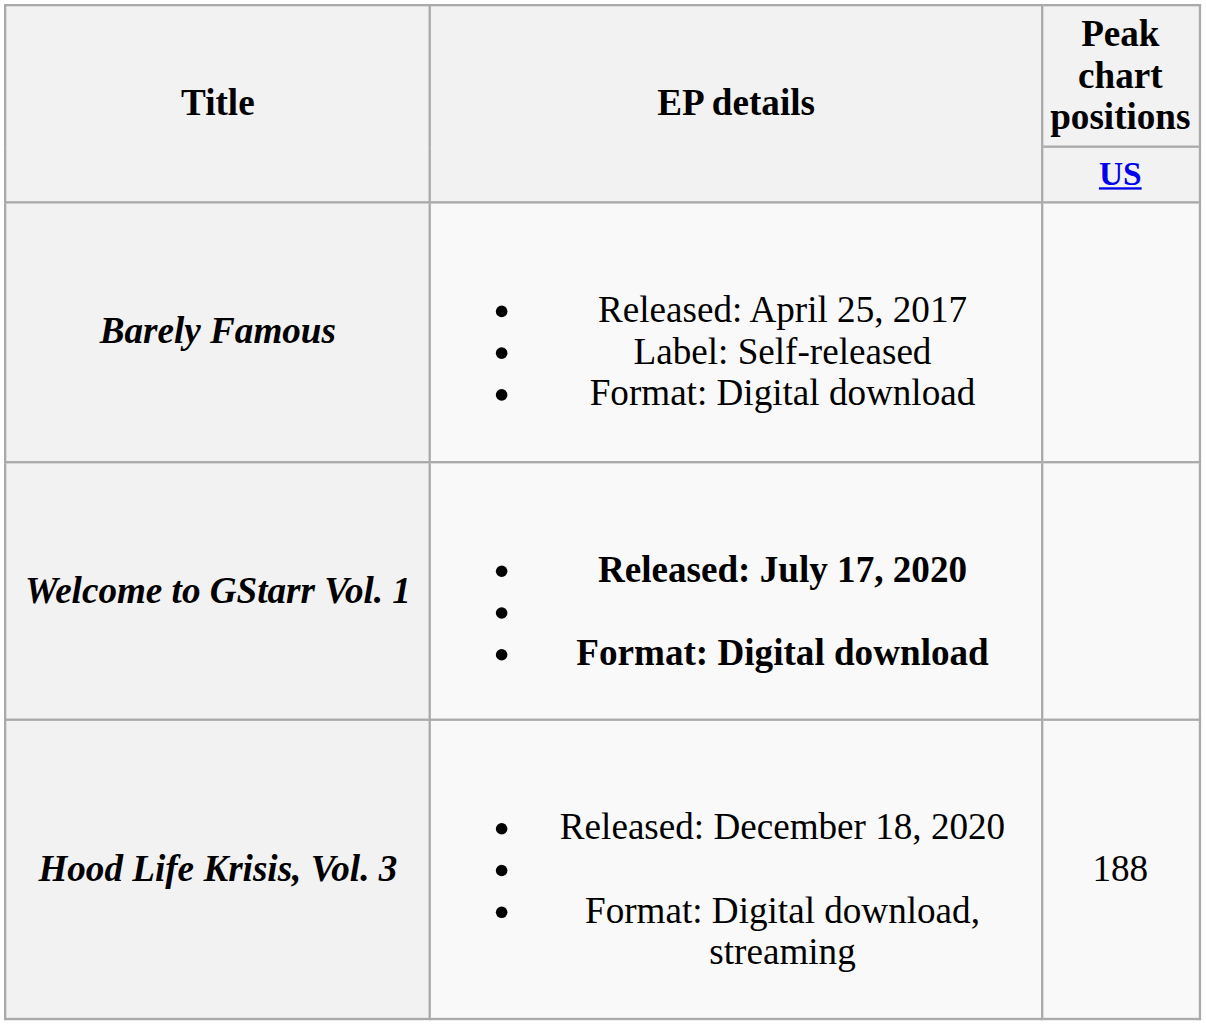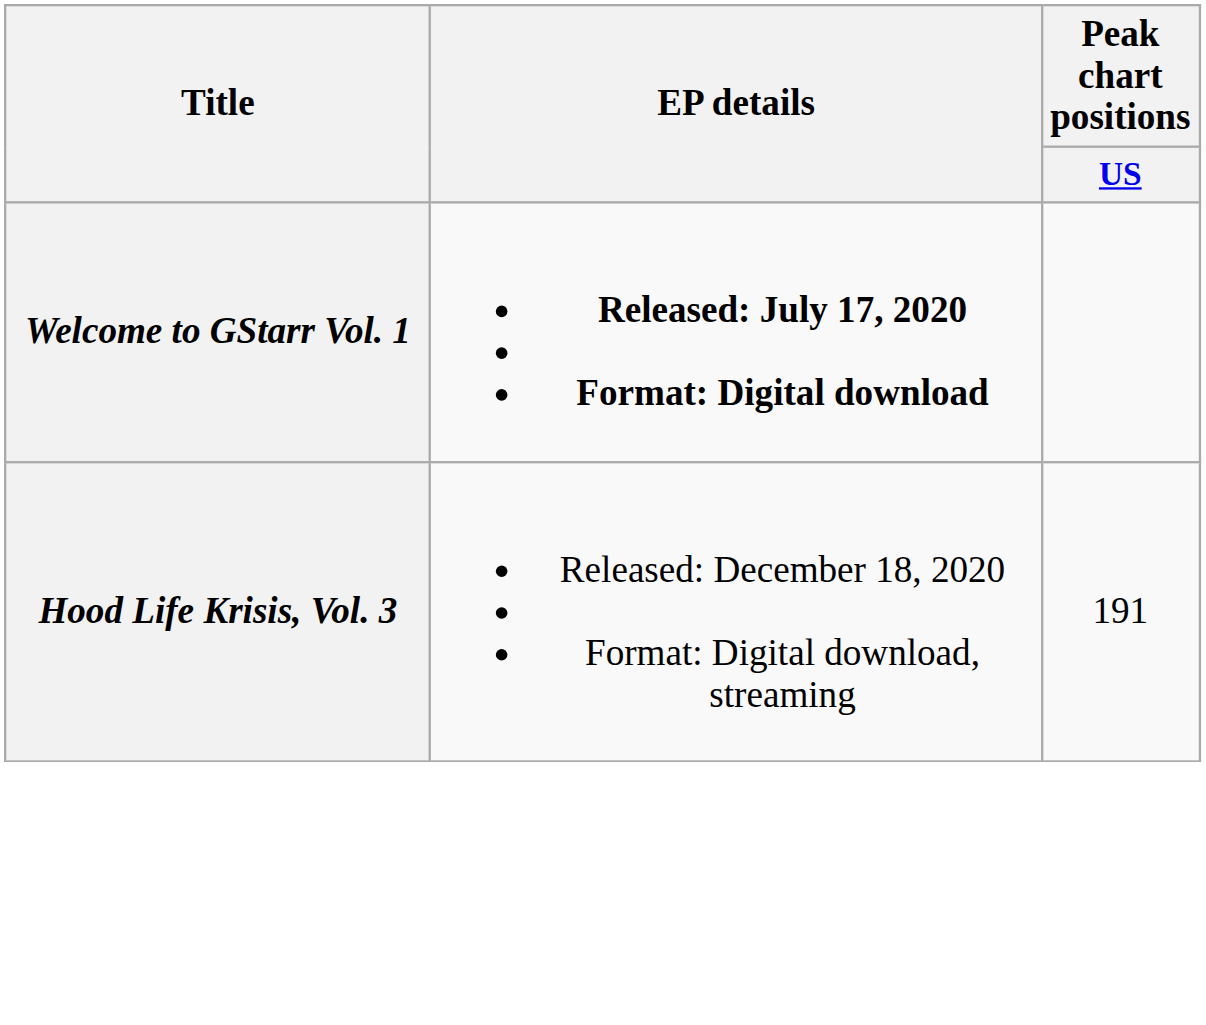 <table class="wikitable plainrowheaders" style="text-align:center;">
 <tr>
 <th scope="col" rowspan="2" style="width:11em;">Title</th>
 <th scope="col" rowspan="2" style="width:16em;">EP details</th>
 <th scope="col">Peak chart positions</th>
 </tr>
 <tr>
 <th scope="col" style="width:2.5em;font-size:90%;"><a href='#'>US</a><br></th>
 </tr>
 <tr>
-<th scope="row"><em>Barely Famous</em></th>
-<td><br><ul><li>Released: April 25, 2017</li><li>Label: Self-released</li><li>Format: Digital download</li></ul></td>
-<td></td>
-</tr>
-<tr>
 <th scope="row"><em>Welcome to GStarr Vol. 1</em></th>
 <td><strong><br><ul><li>Released: July 17, 2020</li><li></li><li>Format: Digital download</li></ul></strong></td>
 <td></td>
 </tr>
 <tr>
 <th scope="row"><em>Hood Life Krisis, Vol. 3</em></th>
 <td><br><ul><li>Released: December 18, 2020</li><li></li><li>Format: Digital download, streaming</li></ul></td>
-<td>188</td>
+<td>191</td>
 </tr>
 </table>
